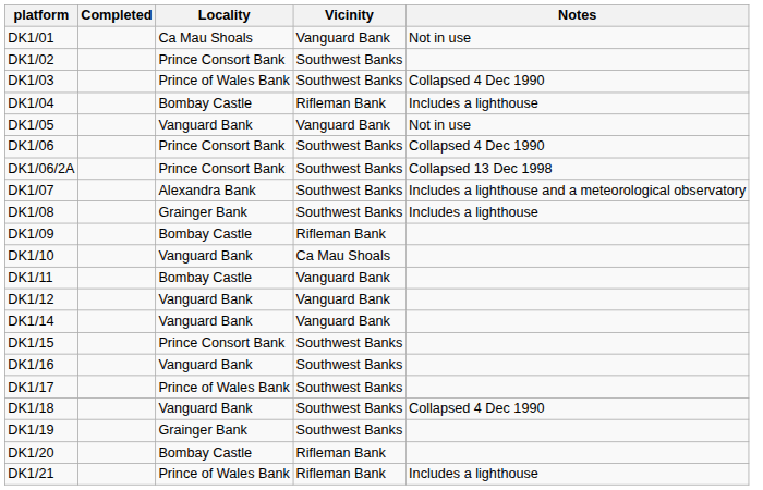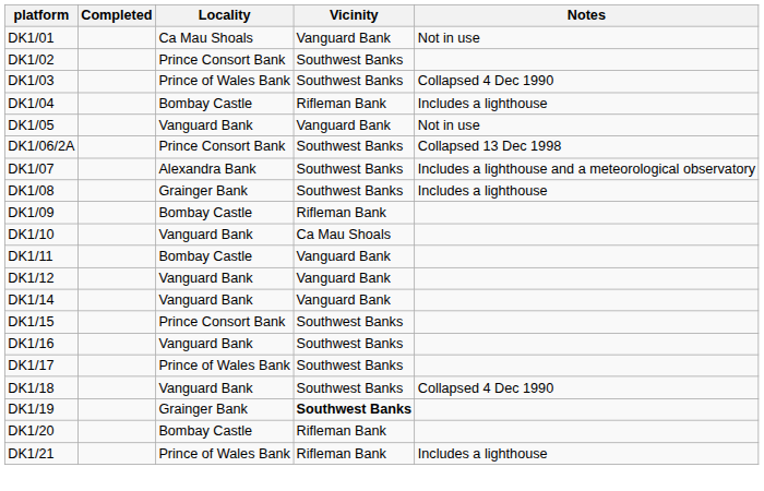 <table class = "wikitable sortable">
 <tr>
 <th>platform</th>
 <th>Completed</th>
 <th>Locality</th>
 <th>Vicinity</th>
 <th>Notes</th>
 </tr>
 <tr>
 <td>DK1/01</td>
 <td></td>
 <td>Ca Mau Shoals</td>
 <td>Vanguard Bank</td>
 <td>Not in use</td>
 </tr>
 <tr>
 <td>DK1/02</td>
 <td></td>
 <td>Prince Consort Bank</td>
 <td>Southwest Banks</td>
 <td></td>
 </tr>
 <tr>
 <td>DK1/03</td>
 <td></td>
 <td>Prince of Wales Bank</td>
 <td>Southwest Banks</td>
 <td>Collapsed 4 Dec 1990</td>
 </tr>
 <tr>
 <td>DK1/04</td>
 <td></td>
 <td>Bombay Castle</td>
 <td>Rifleman Bank</td>
 <td>Includes a lighthouse</td>
 </tr>
 <tr>
 <td>DK1/05</td>
 <td></td>
 <td>Vanguard Bank</td>
 <td>Vanguard Bank</td>
 <td>Not in use</td>
-</tr>
-<tr>
-<td>DK1/06</td>
-<td></td>
-<td>Prince Consort Bank</td>
-<td>Southwest Banks</td>
-<td>Collapsed 4 Dec 1990</td>
 </tr>
 <tr>
 <td>DK1/06/2A</td>
 <td></td>
 <td>Prince Consort Bank</td>
 <td>Southwest Banks</td>
 <td>Collapsed 13 Dec 1998</td>
 </tr>
 <tr>
 <td>DK1/07</td>
 <td></td>
 <td>Alexandra Bank</td>
 <td>Southwest Banks</td>
 <td>Includes a lighthouse and a meteorological observatory</td>
 </tr>
 <tr>
 <td>DK1/08</td>
 <td></td>
 <td>Grainger Bank</td>
 <td>Southwest Banks</td>
 <td>Includes a lighthouse</td>
 </tr>
 <tr>
 <td>DK1/09</td>
 <td></td>
 <td>Bombay Castle</td>
 <td>Rifleman Bank</td>
 <td></td>
 </tr>
 <tr>
 <td>DK1/10</td>
 <td></td>
 <td>Vanguard Bank</td>
 <td>Ca Mau Shoals</td>
 <td></td>
 </tr>
 <tr>
 <td>DK1/11</td>
 <td></td>
 <td>Bombay Castle</td>
 <td>Vanguard Bank</td>
 <td></td>
 </tr>
 <tr>
 <td>DK1/12</td>
 <td></td>
 <td>Vanguard Bank</td>
 <td>Vanguard Bank</td>
 <td></td>
 </tr>
 <tr>
 <td>DK1/14</td>
 <td></td>
 <td>Vanguard Bank</td>
 <td>Vanguard Bank</td>
 <td></td>
 </tr>
 <tr>
 <td>DK1/15</td>
 <td></td>
 <td>Prince Consort Bank</td>
 <td>Southwest Banks</td>
 <td></td>
 </tr>
 <tr>
 <td>DK1/16</td>
 <td></td>
 <td>Vanguard Bank</td>
 <td>Southwest Banks</td>
 <td></td>
 </tr>
 <tr>
 <td>DK1/17</td>
 <td></td>
 <td>Prince of Wales Bank</td>
 <td>Southwest Banks</td>
 <td></td>
 </tr>
 <tr>
 <td>DK1/18</td>
 <td></td>
 <td>Vanguard Bank</td>
 <td>Southwest Banks</td>
 <td>Collapsed 4 Dec 1990</td>
 </tr>
 <tr>
 <td>DK1/19</td>
 <td></td>
 <td>Grainger Bank</td>
-<td>Southwest Banks</td>
+<td><strong>Southwest Banks</strong></td>
 <td></td>
 </tr>
 <tr>
 <td>DK1/20</td>
 <td></td>
 <td>Bombay Castle</td>
 <td>Rifleman Bank</td>
 <td></td>
 </tr>
 <tr>
 <td>DK1/21</td>
 <td></td>
 <td>Prince of Wales Bank</td>
 <td>Rifleman Bank</td>
 <td>Includes a lighthouse</td>
 </tr>
 </table>
